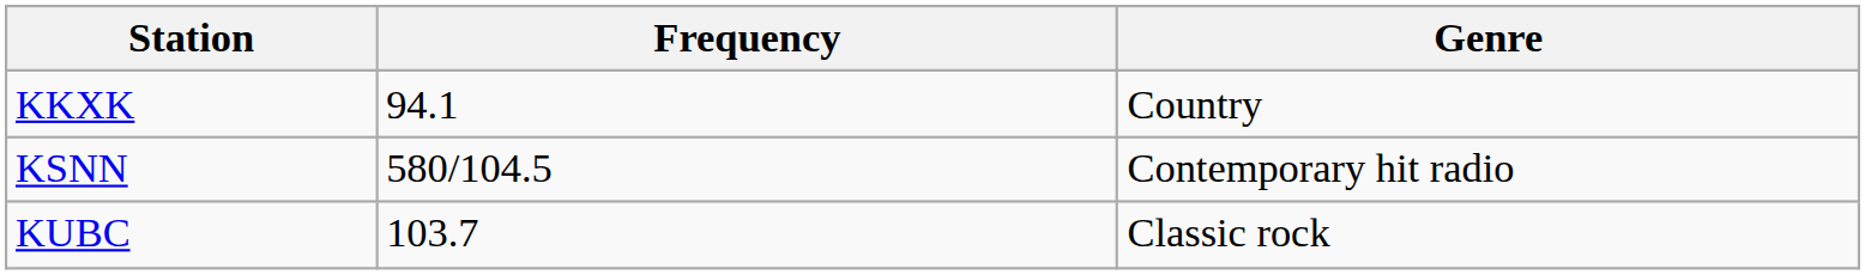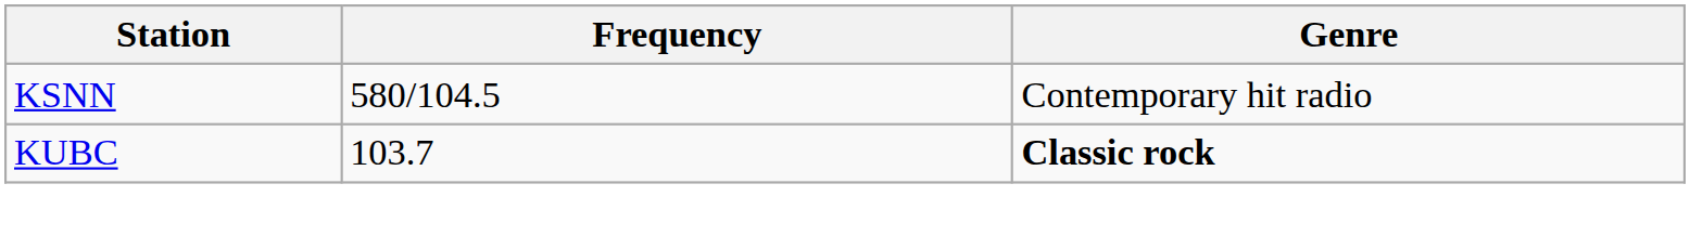 <table class="wikitable" style="width:45em;">
 <tr>
 <th style="width:20%">Station</th>
 <th style="width:40%">Frequency</th>
 <th style="width:40%">Genre</th>
-</tr>
-<tr>
-<td><a href='#'>KKXK</a></td>
-<td>94.1</td>
-<td>Country</td>
 </tr>
 <tr>
 <td><a href='#'>KSNN</a></td>
 <td>580/104.5</td>
 <td>Contemporary hit radio</td>
 </tr>
 <tr>
 <td><a href='#'>KUBC</a></td>
 <td>103.7</td>
-<td>Classic rock</td>
+<td><strong>Classic rock</strong></td>
 </tr>
 </table>
